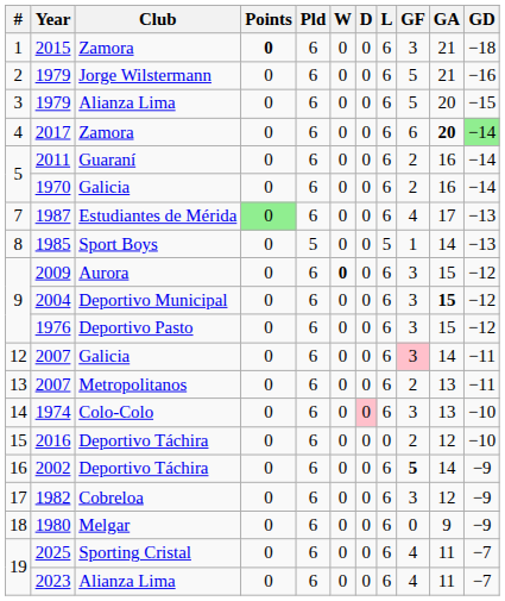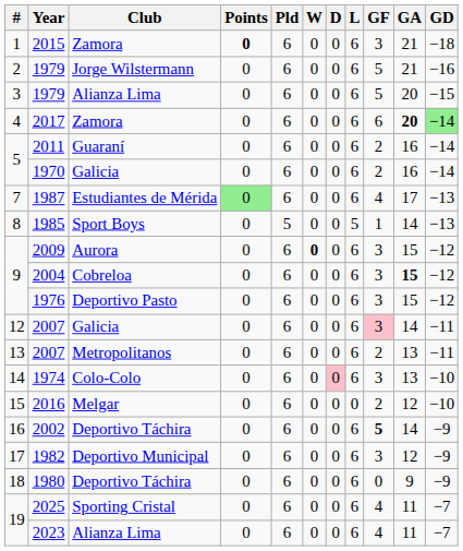 <table class="wikitable sortable" style="text-align:center">
 <tr>
 <th>#</th>
 <th>Year</th>
 <th>Club</th>
 <th>Points</th>
 <th>Pld</th>
 <th>W</th>
 <th>D</th>
 <th>L</th>
 <th>GF</th>
 <th>GA</th>
 <th>GD</th>
 </tr>
 <tr>
 <td>1</td>
 <td><a href='#'>2015</a></td>
 <td style="text-align: left"> <a href='#'>Zamora</a></td>
 <td><strong>0</strong></td>
 <td>6</td>
 <td>0</td>
 <td>0</td>
 <td>6</td>
 <td>3</td>
 <td>21</td>
 <td>−18</td>
 </tr>
 <tr>
 <td>2</td>
 <td><a href='#'>1979</a></td>
 <td style="text-align: left"> <a href='#'>Jorge Wilstermann</a></td>
 <td>0</td>
 <td>6</td>
 <td>0</td>
 <td>0</td>
 <td>6</td>
 <td>5</td>
 <td>21</td>
 <td>−16</td>
 </tr>
 <tr>
 <td>3</td>
 <td><a href='#'>1979</a></td>
 <td style="text-align: left"> <a href='#'>Alianza Lima</a></td>
 <td>0</td>
 <td>6</td>
 <td>0</td>
 <td>0</td>
 <td>6</td>
 <td>5</td>
 <td>20</td>
 <td>−15</td>
 </tr>
 <tr>
 <td>4</td>
 <td><a href='#'>2017</a></td>
 <td style="text-align: left"> <a href='#'>Zamora</a></td>
 <td>0</td>
 <td>6</td>
 <td>0</td>
 <td>0</td>
 <td>6</td>
 <td>6</td>
 <td><strong>20</strong></td>
 <td style="background: lightgreen;">−14</td>
 </tr>
 <tr>
 <td rowspan=2>5</td>
 <td><a href='#'>2011</a></td>
 <td style="text-align: left"> <a href='#'>Guaraní</a></td>
 <td>0</td>
 <td>6</td>
 <td>0</td>
 <td>0</td>
 <td>6</td>
 <td>2</td>
 <td>16</td>
 <td>−14</td>
 </tr>
 <tr>
 <td><a href='#'>1970</a></td>
 <td style="text-align: left"> <a href='#'>Galicia</a></td>
 <td>0</td>
 <td>6</td>
 <td>0</td>
 <td>0</td>
 <td>6</td>
 <td>2</td>
 <td>16</td>
 <td>−14</td>
 </tr>
 <tr>
 <td>7</td>
 <td><a href='#'>1987</a></td>
 <td style="text-align: left"> <a href='#'>Estudiantes de Mérida</a></td>
 <td style="background: lightgreen;">0</td>
 <td>6</td>
 <td>0</td>
 <td>0</td>
 <td>6</td>
 <td>4</td>
 <td>17</td>
 <td>−13</td>
 </tr>
 <tr>
 <td>8</td>
 <td><a href='#'>1985</a></td>
 <td style="text-align: left"> <a href='#'>Sport Boys</a></td>
 <td>0</td>
 <td>5</td>
 <td>0</td>
 <td>0</td>
 <td>5</td>
 <td>1</td>
 <td>14</td>
 <td>−13</td>
 </tr>
 <tr>
 <td rowspan=3>9</td>
 <td><a href='#'>2009</a></td>
 <td style="text-align: left"> <a href='#'>Aurora</a></td>
 <td>0</td>
 <td>6</td>
 <td><strong>0</strong></td>
 <td>0</td>
 <td>6</td>
 <td>3</td>
 <td>15</td>
 <td>−12</td>
 </tr>
 <tr>
 <td><a href='#'>2004</a></td>
-<td style="text-align: left"> <a href='#'>Deportivo Municipal</a></td>
+<td style="text-align: left"> <a href='#'>Cobreloa</a></td>
 <td>0</td>
 <td>6</td>
 <td>0</td>
 <td>0</td>
 <td>6</td>
 <td>3</td>
 <td><strong>15</strong></td>
 <td>−12</td>
 </tr>
 <tr>
 <td><a href='#'>1976</a></td>
 <td style="text-align: left"> <a href='#'>Deportivo Pasto</a></td>
 <td>0</td>
 <td>6</td>
 <td>0</td>
 <td>0</td>
 <td>6</td>
 <td>3</td>
 <td>15</td>
 <td>−12</td>
 </tr>
 <tr>
 <td>12</td>
 <td><a href='#'>2007</a></td>
 <td style="text-align: left"> <a href='#'>Galicia</a></td>
 <td>0</td>
 <td>6</td>
 <td>0</td>
 <td>0</td>
 <td>6</td>
 <td style="background: pink;">3</td>
 <td>14</td>
 <td>−11</td>
 </tr>
 <tr>
 <td>13</td>
 <td><a href='#'>2007</a></td>
 <td style="text-align: left"> <a href='#'>Metropolitanos</a></td>
 <td>0</td>
 <td>6</td>
 <td>0</td>
 <td>0</td>
 <td>6</td>
 <td>2</td>
 <td>13</td>
 <td>−11</td>
 </tr>
 <tr>
 <td>14</td>
 <td><a href='#'>1974</a></td>
 <td style="text-align: left"> <a href='#'>Colo-Colo</a></td>
 <td>0</td>
 <td>6</td>
 <td>0</td>
 <td style="background: pink;">0</td>
 <td>6</td>
 <td>3</td>
 <td>13</td>
 <td>−10</td>
 </tr>
 <tr>
 <td>15</td>
 <td><a href='#'>2016</a></td>
-<td style="text-align: left"> <a href='#'>Deportivo Táchira</a></td>
+<td style="text-align: left"> <a href='#'>Melgar</a></td>
 <td>0</td>
 <td>6</td>
 <td>0</td>
 <td>0</td>
 <td>0</td>
 <td>2</td>
 <td>12</td>
 <td>−10</td>
 </tr>
 <tr>
 <td>16</td>
 <td><a href='#'>2002</a></td>
 <td style="text-align: left"> <a href='#'>Deportivo Táchira</a></td>
 <td>0</td>
 <td>6</td>
 <td>0</td>
 <td>0</td>
 <td>6</td>
 <td><strong>5</strong></td>
 <td>14</td>
 <td>−9</td>
 </tr>
 <tr>
 <td>17</td>
 <td><a href='#'>1982</a></td>
-<td style="text-align: left"> <a href='#'>Cobreloa</a></td>
+<td style="text-align: left"> <a href='#'>Deportivo Municipal</a></td>
 <td>0</td>
 <td>6</td>
 <td>0</td>
 <td>0</td>
 <td>6</td>
 <td>3</td>
 <td>12</td>
 <td>−9</td>
 </tr>
 <tr>
 <td>18</td>
 <td><a href='#'>1980</a></td>
-<td style="text-align: left"> <a href='#'>Melgar</a></td>
+<td style="text-align: left"> <a href='#'>Deportivo Táchira</a></td>
 <td>0</td>
 <td>6</td>
 <td>0</td>
 <td>0</td>
 <td>6</td>
 <td>0</td>
 <td>9</td>
 <td>−9</td>
 </tr>
 <tr>
 <td rowspan=2>19</td>
 <td><a href='#'>2025</a></td>
 <td style="text-align: left"> <a href='#'>Sporting Cristal</a></td>
 <td>0</td>
 <td>6</td>
 <td>0</td>
 <td>0</td>
 <td>6</td>
 <td>4</td>
 <td>11</td>
 <td>−7</td>
 </tr>
 <tr>
 <td><a href='#'>2023</a></td>
 <td style="text-align: left"> <a href='#'>Alianza Lima</a></td>
 <td>0</td>
 <td>6</td>
 <td>0</td>
 <td>0</td>
 <td>6</td>
 <td>4</td>
 <td>11</td>
 <td>−7</td>
 </tr>
 </table>
